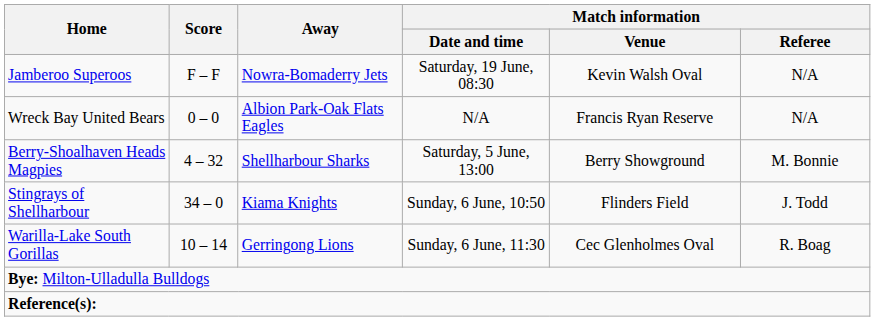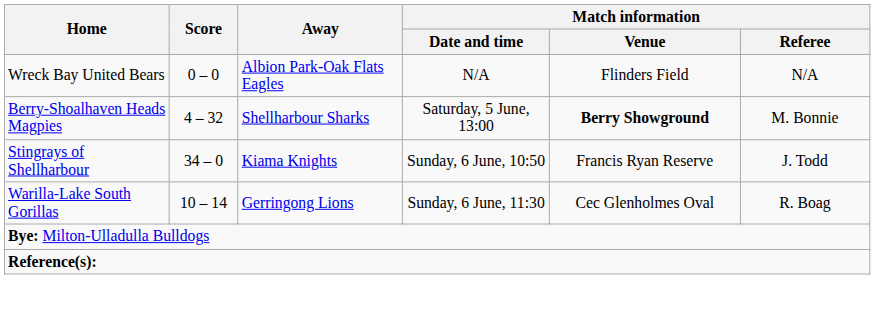 <table class="wikitable" width="100% text-align:center;">
 <tr>
 <th rowspan="2" width="19%">Home</th>
 <th rowspan="2" width="8%">Score</th>
 <th rowspan="2" width="19%">Away</th>
 <th colspan="3">Match information</th>
 </tr>
 <tr bgcolor="#CCCCCC">
 <th width="17%">Date and time</th>
 <th width="22%">Venue</th>
 <th>Referee</th>
 </tr>
 <tr>
-<td> <a href='#'>Jamberoo Superoos</a></td>
-<td style="text-align:center;">F – F</td>
-<td> <a href='#'>Nowra-Bomaderry Jets</a></td>
-<td style="text-align:center;">Saturday, 19 June, 08:30</td>
-<td style="text-align:center;">Kevin Walsh Oval</td>
-<td style="text-align:center;">N/A</td>
-</tr>
-<tr>
 <td> Wreck Bay United Bears</td>
 <td style="text-align:center;">0 – 0</td>
 <td> <a href='#'>Albion Park-Oak Flats Eagles</a></td>
 <td style="text-align:center;">N/A</td>
-<td style="text-align:center;">Francis Ryan Reserve</td>
+<td style="text-align:center;">Flinders Field</td>
 <td style="text-align:center;">N/A</td>
 </tr>
 <tr>
 <td> <a href='#'>Berry-Shoalhaven Heads Magpies</a></td>
 <td style="text-align:center;">4 – 32</td>
 <td> <a href='#'>Shellharbour Sharks</a></td>
 <td style="text-align:center;">Saturday, 5 June, 13:00</td>
-<td style="text-align:center;">Berry Showground</td>
+<td style="text-align:center;"><strong>Berry Showground</strong></td>
 <td style="text-align:center;">M. Bonnie</td>
 </tr>
 <tr>
 <td> <a href='#'>Stingrays of Shellharbour</a></td>
 <td style="text-align:center;">34 – 0</td>
 <td> <a href='#'>Kiama Knights</a></td>
 <td style="text-align:center;">Sunday, 6 June, 10:50</td>
-<td style="text-align:center;">Flinders Field</td>
+<td style="text-align:center;">Francis Ryan Reserve</td>
 <td style="text-align:center;">J. Todd</td>
 </tr>
 <tr>
 <td> <a href='#'>Warilla-Lake South Gorillas</a></td>
 <td style="text-align:center;">10 – 14</td>
 <td> <a href='#'>Gerringong Lions</a></td>
 <td style="text-align:center;">Sunday, 6 June, 11:30</td>
 <td style="text-align:center;">Cec Glenholmes Oval</td>
 <td style="text-align:center;">R. Boag</td>
 </tr>
 <tr>
 <td colspan="6"><strong>Bye:</strong>  <a href='#'>Milton-Ulladulla Bulldogs</a></td>
 </tr>
 <tr>
 <td colspan="6"><strong>Reference(s):</strong> </td>
 </tr>
 </table>
